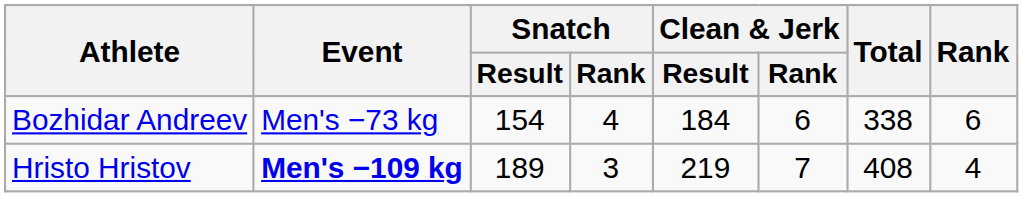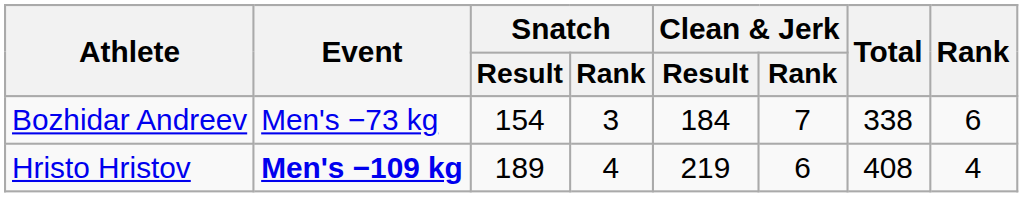 <table class="wikitable" style="font-size:90%">
 <tr>
 <th rowspan="2">Athlete</th>
 <th rowspan="2">Event</th>
 <th colspan="2">Snatch</th>
 <th colspan="2">Clean & Jerk</th>
 <th rowspan="2">Total</th>
 <th rowspan="2">Rank</th>
 </tr>
 <tr style="font-size:95%">
 <th>Result</th>
 <th>Rank</th>
 <th>Result</th>
 <th>Rank</th>
 </tr>
 <tr align=center>
 <td align=left><a href='#'>Bozhidar Andreev</a></td>
 <td align=left><a href='#'>Men's −73 kg</a></td>
 <td>154</td>
-<td>4</td>
+<td>3</td>
 <td>184</td>
-<td>6</td>
+<td>7</td>
 <td>338</td>
 <td>6</td>
 </tr>
 <tr align=center>
 <td align=left><a href='#'>Hristo Hristov</a></td>
 <td align=left><strong><a href='#'>Men's −109 kg</a></strong></td>
 <td>189</td>
-<td>3</td>
+<td>4</td>
 <td>219</td>
-<td>7</td>
+<td>6</td>
 <td>408</td>
 <td>4</td>
 </tr>
 </table>
